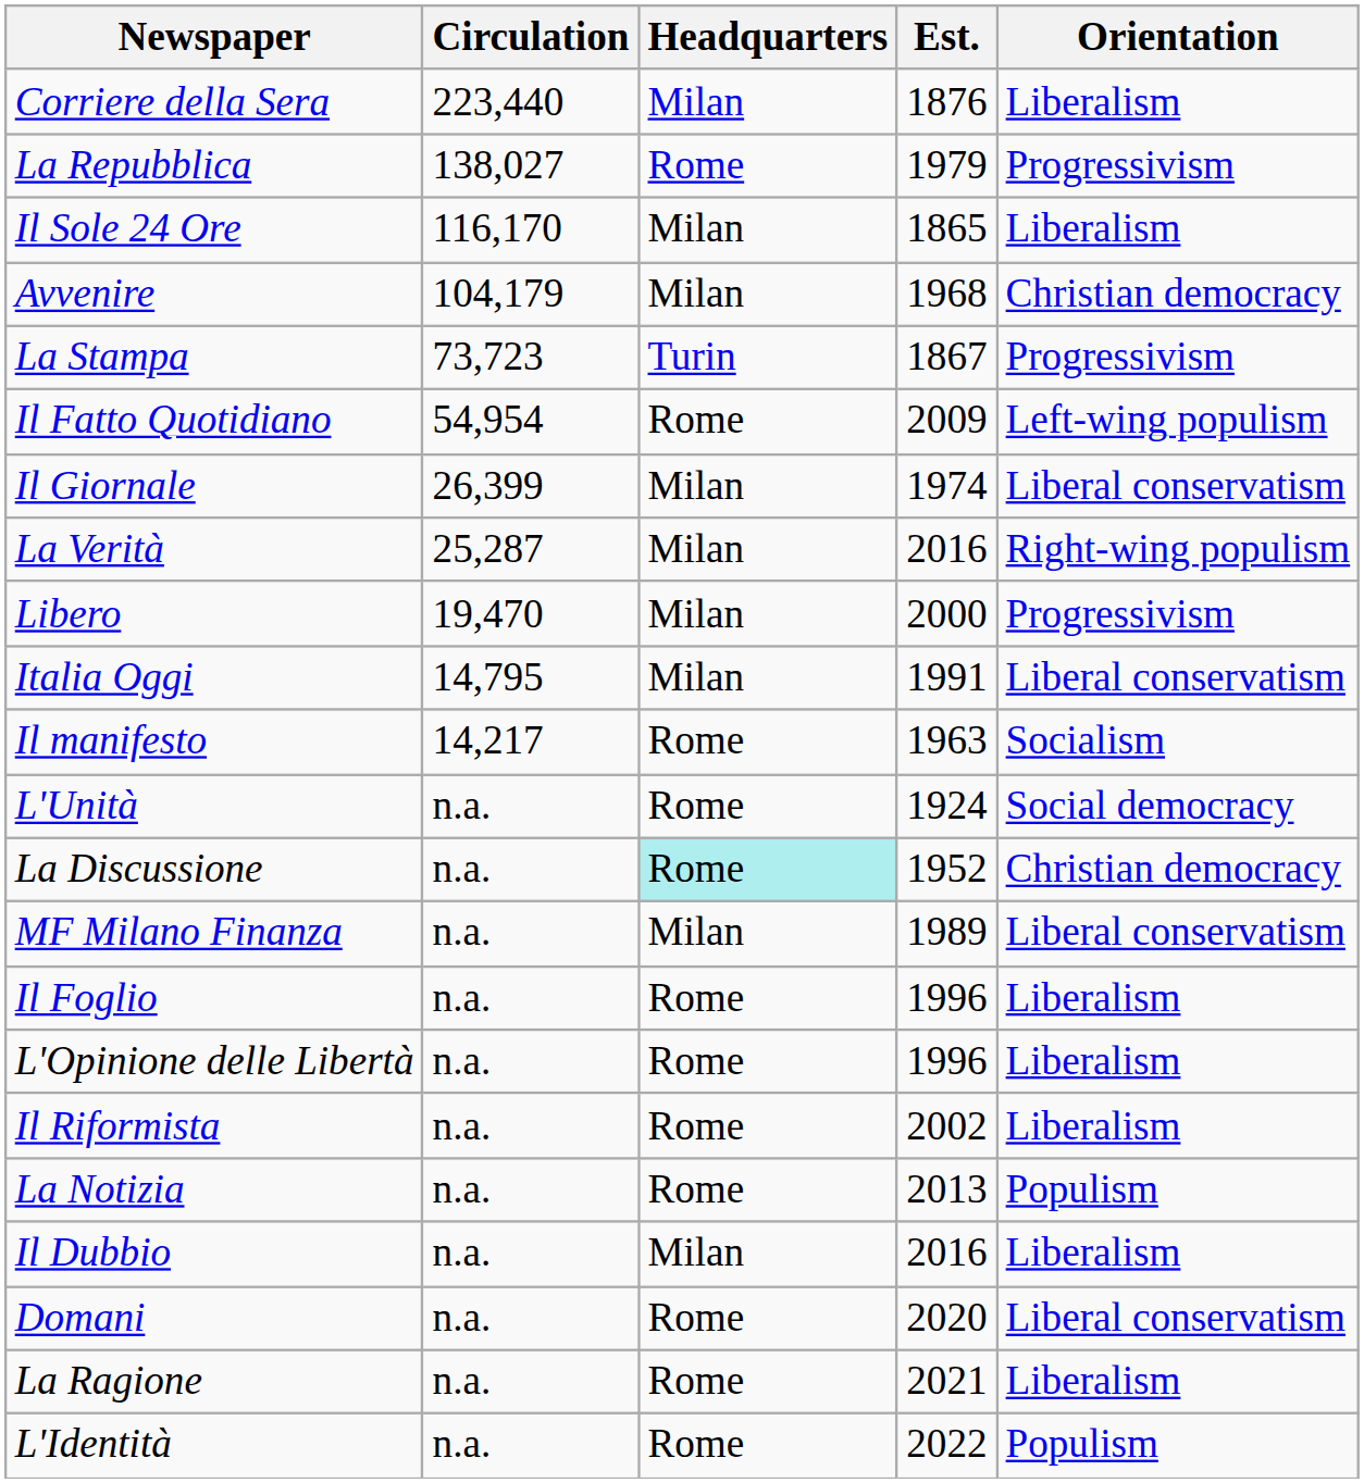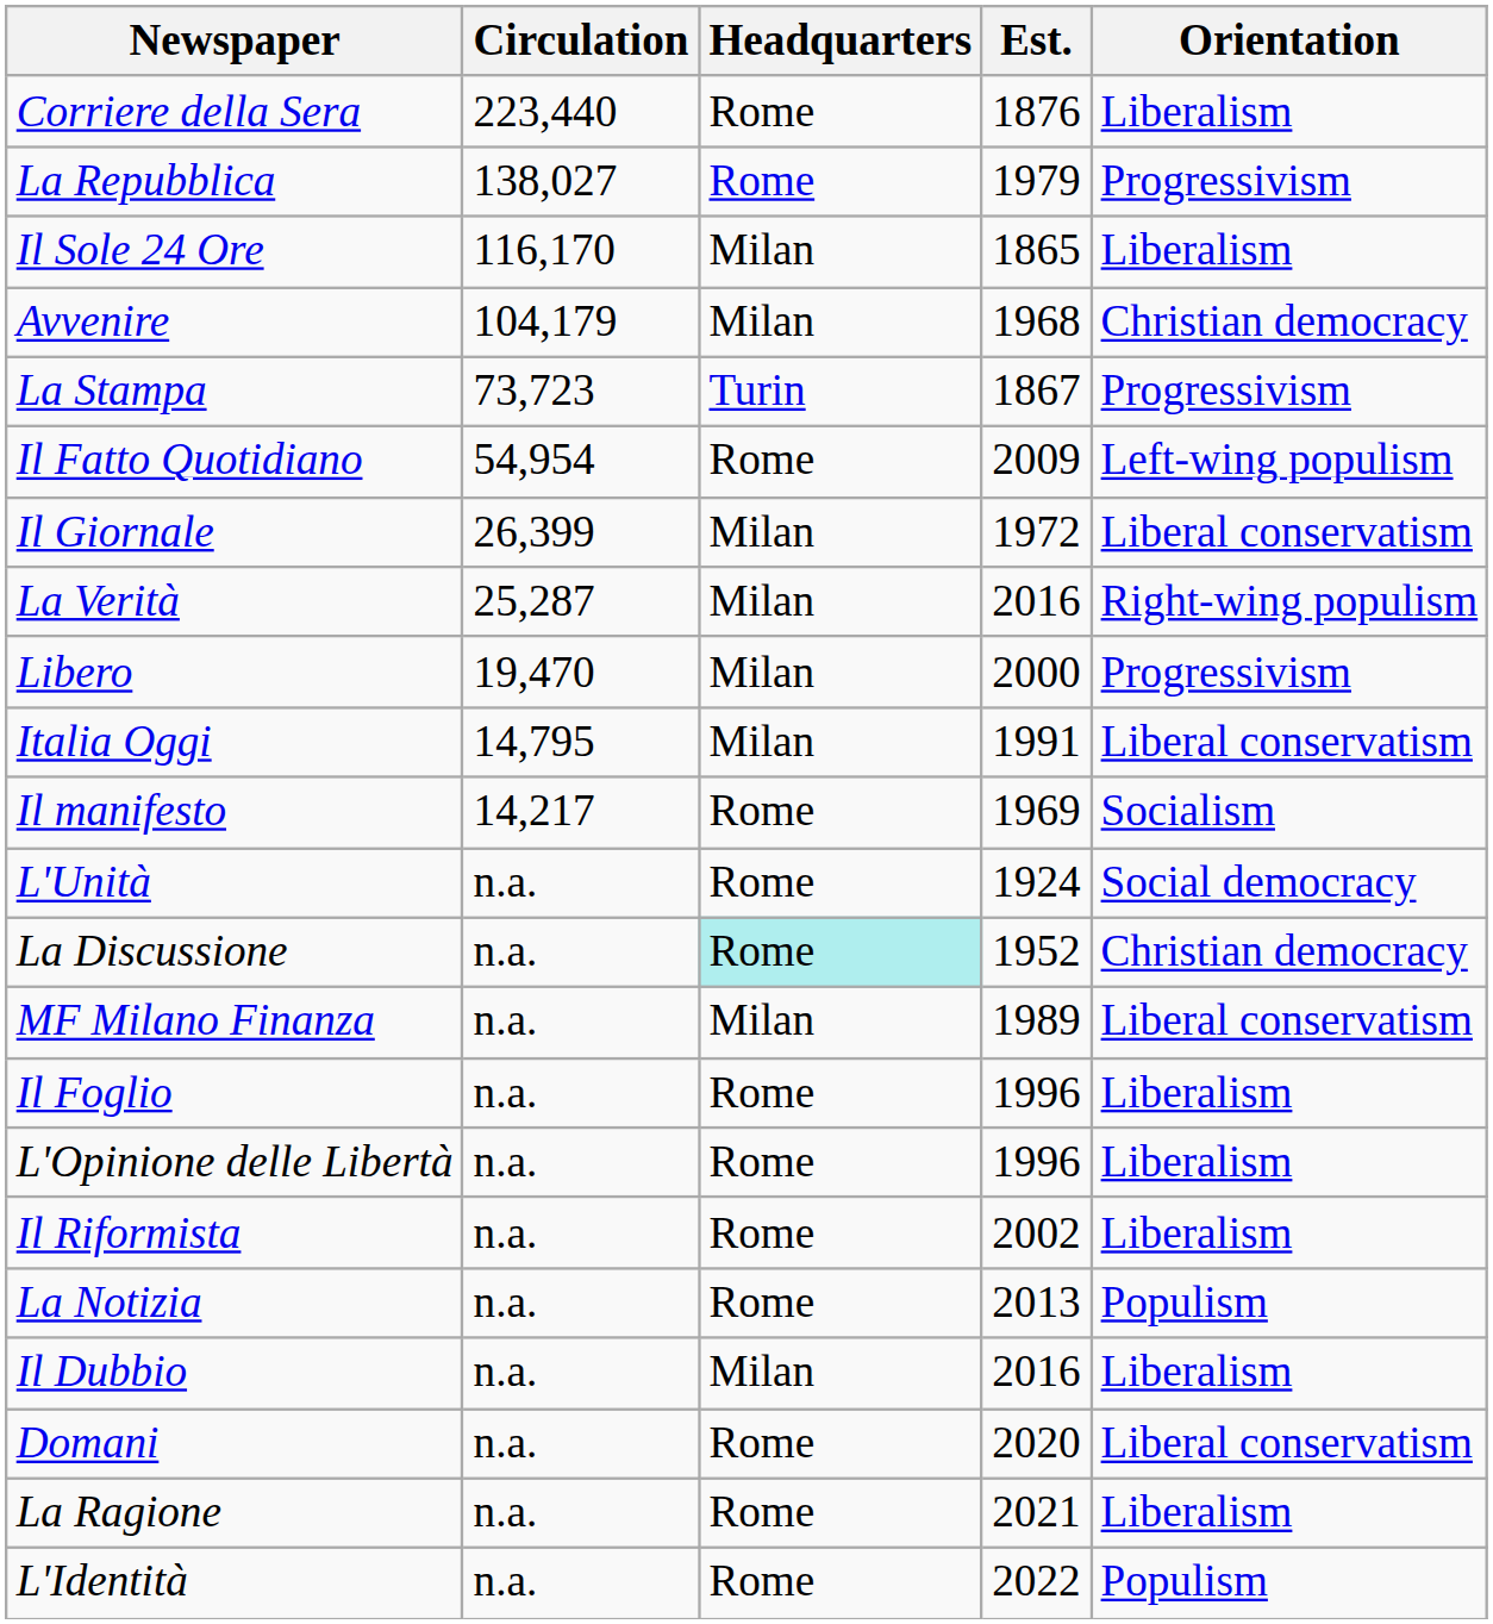 <table class="wikitable sortable">
 <tr>
 <th>Newspaper</th>
 <th data-sort-type="number">Circulation</th>
 <th>Headquarters</th>
 <th>Est.</th>
 <th>Orientation</th>
 </tr>
 <tr>
 <td><em><a href='#'>Corriere della Sera</a></em></td>
 <td>223,440</td>
-<td><a href='#'>Milan</a></td>
+<td>Rome</td>
 <td>1876</td>
 <td><a href='#'>Liberalism</a></td>
 </tr>
 <tr>
 <td><em><a href='#'>La Repubblica</a></em></td>
 <td>138,027</td>
 <td><a href='#'>Rome</a></td>
 <td>1979</td>
 <td><a href='#'>Progressivism</a></td>
 </tr>
 <tr>
 <td><em><a href='#'>Il Sole 24 Ore</a></em></td>
 <td>116,170</td>
 <td>Milan</td>
 <td>1865</td>
 <td><a href='#'>Liberalism</a></td>
 </tr>
 <tr>
 <td><em><a href='#'>Avvenire</a></em></td>
 <td>104,179</td>
 <td>Milan</td>
 <td>1968</td>
 <td><a href='#'>Christian democracy</a></td>
 </tr>
 <tr>
 <td><em><a href='#'>La Stampa</a></em></td>
 <td>73,723</td>
 <td><a href='#'>Turin</a></td>
 <td>1867</td>
 <td><a href='#'>Progressivism</a></td>
 </tr>
 <tr>
 <td><em><a href='#'>Il Fatto Quotidiano</a></em></td>
 <td>54,954</td>
 <td>Rome</td>
 <td>2009</td>
 <td><a href='#'>Left-wing populism</a></td>
 </tr>
 <tr>
 <td><em><a href='#'>Il Giornale</a></em></td>
 <td>26,399</td>
 <td>Milan</td>
-<td>1974</td>
+<td>1972</td>
 <td><a href='#'>Liberal conservatism</a></td>
 </tr>
 <tr>
 <td><em><a href='#'>La Verità</a></em></td>
 <td>25,287</td>
 <td>Milan</td>
 <td>2016</td>
 <td><a href='#'>Right-wing populism</a></td>
 </tr>
 <tr>
 <td><em><a href='#'>Libero</a></em></td>
 <td>19,470</td>
 <td>Milan</td>
 <td>2000</td>
 <td><a href='#'>Progressivism</a></td>
 </tr>
 <tr>
 <td><em><a href='#'>Italia Oggi</a></em></td>
 <td>14,795</td>
 <td>Milan</td>
 <td>1991</td>
 <td><a href='#'>Liberal conservatism</a></td>
 </tr>
 <tr>
 <td><em><a href='#'>Il manifesto</a></em></td>
 <td>14,217</td>
 <td>Rome</td>
-<td>1963</td>
+<td>1969</td>
 <td><a href='#'>Socialism</a></td>
 </tr>
 <tr>
 <td><em><a href='#'>L'Unità</a></em></td>
 <td>n.a.</td>
 <td>Rome</td>
 <td>1924</td>
 <td><a href='#'>Social democracy</a></td>
 </tr>
 <tr>
 <td><em>La Discussione</em></td>
 <td>n.a.</td>
 <td style="background: paleturquoise;">Rome</td>
 <td>1952</td>
 <td><a href='#'>Christian democracy</a></td>
 </tr>
 <tr>
 <td><em><a href='#'>MF Milano Finanza</a></em></td>
 <td>n.a.</td>
 <td>Milan</td>
 <td>1989</td>
 <td><a href='#'>Liberal conservatism</a></td>
 </tr>
 <tr>
 <td><em><a href='#'>Il Foglio</a></em></td>
 <td>n.a.</td>
 <td>Rome</td>
 <td>1996</td>
 <td><a href='#'>Liberalism</a></td>
 </tr>
 <tr>
 <td><em>L'Opinione delle Libertà</em></td>
 <td>n.a.</td>
 <td>Rome</td>
 <td>1996</td>
 <td><a href='#'>Liberalism</a></td>
 </tr>
 <tr>
 <td><em><a href='#'>Il Riformista</a></em></td>
 <td>n.a.</td>
 <td>Rome</td>
 <td>2002</td>
 <td><a href='#'>Liberalism</a></td>
 </tr>
 <tr>
 <td><em><a href='#'>La Notizia</a></em></td>
 <td>n.a.</td>
 <td>Rome</td>
 <td>2013</td>
 <td><a href='#'>Populism</a></td>
 </tr>
 <tr>
 <td><em><a href='#'>Il Dubbio</a></em></td>
 <td>n.a.</td>
 <td>Milan</td>
 <td>2016</td>
 <td><a href='#'>Liberalism</a></td>
 </tr>
 <tr>
 <td><em><a href='#'>Domani</a></em></td>
 <td>n.a.</td>
 <td>Rome</td>
 <td>2020</td>
 <td><a href='#'>Liberal conservatism</a></td>
 </tr>
 <tr>
 <td><em>La Ragione</em></td>
 <td>n.a.</td>
 <td>Rome</td>
 <td>2021</td>
 <td><a href='#'>Liberalism</a></td>
 </tr>
 <tr>
 <td><em>L'Identità</em></td>
 <td>n.a.</td>
 <td>Rome</td>
 <td>2022</td>
 <td><a href='#'>Populism</a></td>
 </tr>
 </table>
